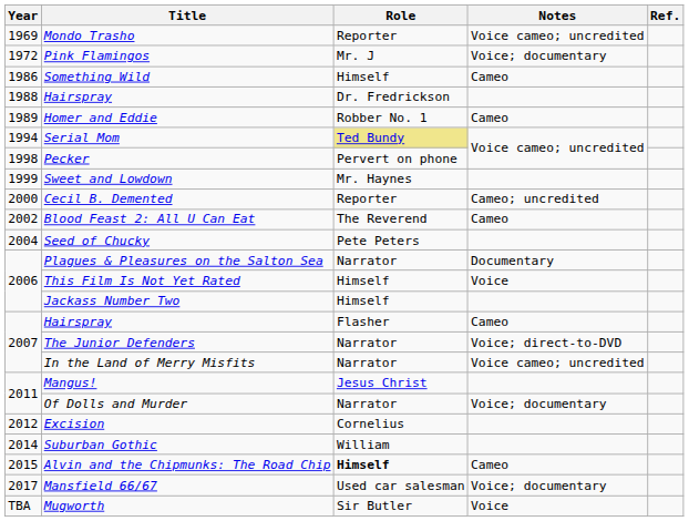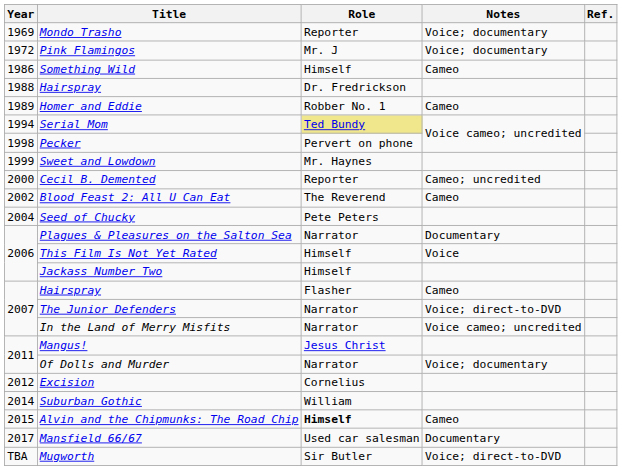 <table class="wikitable">
 <tr>
 <th scope="col">Year</th>
 <th scope="col">Title</th>
 <th scope="col">Role</th>
 <th scope="col">Notes</th>
 <th>Ref.</th>
 </tr>
 <tr>
 <td>1969</td>
 <td><em><a href='#'>Mondo Trasho</a></em></td>
 <td>Reporter</td>
-<td>Voice cameo; uncredited</td>
+<td>Voice; documentary</td>
 <td></td>
 </tr>
 <tr>
 <td>1972</td>
 <td><em><a href='#'>Pink Flamingos</a></em></td>
 <td>Mr. J</td>
 <td>Voice; documentary</td>
 <td></td>
 </tr>
 <tr>
 <td>1986</td>
 <td><em><a href='#'>Something Wild</a></em></td>
 <td>Himself</td>
 <td>Cameo</td>
 <td></td>
 </tr>
 <tr>
 <td>1988</td>
 <td><em><a href='#'>Hairspray</a></em></td>
 <td>Dr. Fredrickson</td>
 <td></td>
 <td></td>
 </tr>
 <tr>
 <td>1989</td>
 <td><em><a href='#'>Homer and Eddie</a></em></td>
 <td>Robber No. 1</td>
 <td>Cameo</td>
 <td></td>
 </tr>
 <tr>
 <td>1994</td>
 <td><em><a href='#'>Serial Mom</a></em></td>
 <td style="background: khaki;"><a href='#'>Ted Bundy</a></td>
 <td rowspan="2">Voice cameo; uncredited</td>
 <td></td>
 </tr>
 <tr>
 <td>1998</td>
 <td><em><a href='#'>Pecker</a></em></td>
 <td>Pervert on phone</td>
 <td></td>
 </tr>
 <tr>
 <td>1999</td>
 <td><em><a href='#'>Sweet and Lowdown</a></em></td>
 <td>Mr. Haynes</td>
 <td></td>
 <td></td>
 </tr>
 <tr>
 <td>2000</td>
 <td><em><a href='#'>Cecil B. Demented</a></em></td>
 <td>Reporter</td>
 <td>Cameo; uncredited</td>
 <td></td>
 </tr>
 <tr>
 <td>2002</td>
 <td><em><a href='#'>Blood Feast 2: All U Can Eat</a></em></td>
 <td>The Reverend</td>
 <td>Cameo</td>
 <td></td>
 </tr>
 <tr>
 <td>2004</td>
 <td><em><a href='#'>Seed of Chucky</a></em></td>
 <td>Pete Peters</td>
 <td></td>
 <td></td>
 </tr>
 <tr>
 <td rowspan="3">2006</td>
 <td><em><a href='#'>Plagues & Pleasures on the Salton Sea</a></em></td>
 <td>Narrator</td>
 <td>Documentary</td>
 <td></td>
 </tr>
 <tr>
 <td><em><a href='#'>This Film Is Not Yet Rated</a></em></td>
 <td>Himself</td>
 <td>Voice</td>
 <td></td>
 </tr>
 <tr>
 <td><em><a href='#'>Jackass Number Two</a></em></td>
 <td>Himself</td>
 <td></td>
 <td></td>
 </tr>
 <tr>
 <td rowspan="3">2007</td>
 <td><em><a href='#'>Hairspray</a></em></td>
 <td>Flasher</td>
 <td>Cameo</td>
 <td></td>
 </tr>
 <tr>
 <td><em><a href='#'>The Junior Defenders</a></em></td>
 <td>Narrator</td>
 <td>Voice; direct-to-DVD</td>
 <td></td>
 </tr>
 <tr>
 <td><em>In the Land of Merry Misfits</em></td>
 <td>Narrator</td>
 <td>Voice cameo; uncredited</td>
 <td></td>
 </tr>
 <tr>
 <td rowspan="2">2011</td>
 <td><em><a href='#'>Mangus!</a></em></td>
 <td><a href='#'>Jesus Christ</a></td>
 <td></td>
 <td></td>
 </tr>
 <tr>
 <td><em>Of Dolls and Murder</em></td>
 <td>Narrator</td>
 <td>Voice; documentary</td>
 <td></td>
 </tr>
 <tr>
 <td>2012</td>
 <td><em><a href='#'>Excision</a></em></td>
 <td>Cornelius</td>
 <td></td>
 <td></td>
 </tr>
 <tr>
 <td>2014</td>
 <td><em><a href='#'>Suburban Gothic</a></em></td>
 <td>William</td>
 <td></td>
 <td></td>
 </tr>
 <tr>
 <td>2015</td>
 <td><em><a href='#'>Alvin and the Chipmunks: The Road Chip</a></em></td>
 <td><strong>Himself</strong></td>
 <td>Cameo</td>
 <td></td>
 </tr>
 <tr>
 <td>2017</td>
 <td><em><a href='#'>Mansfield 66/67</a></em></td>
 <td>Used car salesman</td>
-<td>Voice; documentary</td>
+<td>Documentary</td>
 <td></td>
 </tr>
 <tr>
 <td>TBA</td>
 <td><em><a href='#'>Mugworth</a></em></td>
 <td>Sir Butler</td>
-<td>Voice</td>
+<td>Voice; direct-to-DVD</td>
 <td></td>
 </tr>
 </table>
